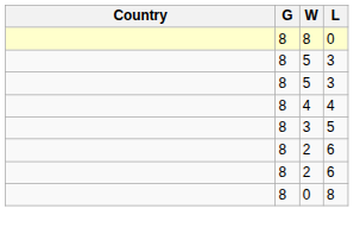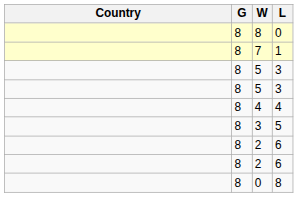 <table class="wikitable">
 <tr>
 <th bgcolor="#efefef" width="300">Country</th>
 <th bgcolor="#efefef" width="20">G</th>
 <th bgcolor="#efefef" width="20">W</th>
 <th bgcolor="#efefef" width="20">L</th>
 </tr>
 <tr bgcolor="#ffffcc">
 <td></td>
 <td>8</td>
 <td>8</td>
 <td>0</td>
+</tr>
+<tr bgcolor="#ffffcc">
+<td></td>
+<td>8</td>
+<td>7</td>
+<td>1</td>
 </tr>
 <tr>
 <td></td>
 <td>8</td>
 <td>5</td>
 <td>3</td>
 </tr>
 <tr>
 <td></td>
 <td>8</td>
 <td>5</td>
 <td>3</td>
 </tr>
 <tr>
 <td></td>
 <td>8</td>
 <td>4</td>
 <td>4</td>
 </tr>
 <tr>
 <td></td>
 <td>8</td>
 <td>3</td>
 <td>5</td>
 </tr>
 <tr>
 <td></td>
 <td>8</td>
 <td>2</td>
 <td>6</td>
 </tr>
 <tr>
 <td></td>
 <td>8</td>
 <td>2</td>
 <td>6</td>
 </tr>
 <tr>
 <td></td>
 <td>8</td>
 <td>0</td>
 <td>8</td>
 </tr>
 </table>
